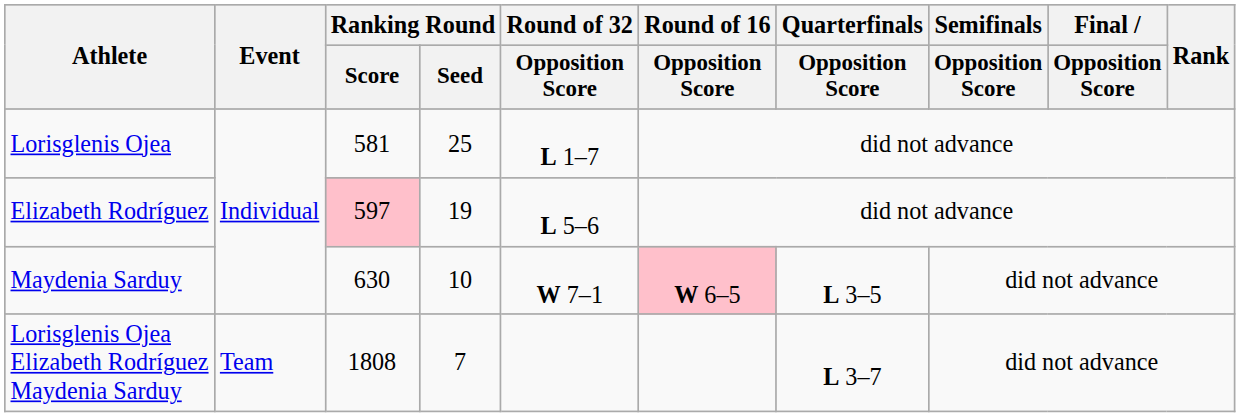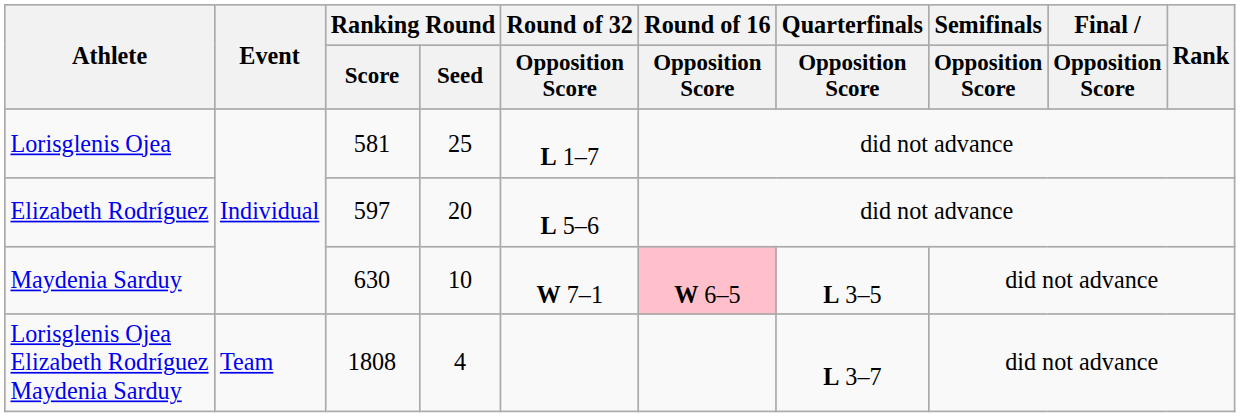 <table class="wikitable" style="font-size:90%">
 <tr>
 <th rowspan="2">Athlete</th>
 <th rowspan="2">Event</th>
 <th colspan="2">Ranking Round</th>
 <th>Round of 32</th>
 <th>Round of 16</th>
 <th>Quarterfinals</th>
 <th>Semifinals</th>
 <th>Final / </th>
 <th rowspan="2">Rank</th>
 </tr>
 <tr style="font-size:95%">
 <th>Score</th>
 <th>Seed</th>
 <th>Opposition<br>Score</th>
 <th>Opposition<br>Score</th>
 <th>Opposition<br>Score</th>
 <th>Opposition<br>Score</th>
 <th>Opposition<br>Score</th>
 </tr>
 <tr align=center>
 <td align=left><a href='#'>Lorisglenis Ojea</a></td>
 <td align=left rowspan=3><a href='#'>Individual</a></td>
 <td>581</td>
 <td>25</td>
 <td><br><strong>L</strong> 1–7</td>
 <td colspan="5">did not advance</td>
 </tr>
 <tr align=center>
 <td align=left><a href='#'>Elizabeth Rodríguez</a></td>
-<td style="background: pink;">597</td>
-<td>19</td>
+<td>597</td>
+<td>20</td>
 <td><br><strong>L</strong> 5–6</td>
 <td colspan="5">did not advance</td>
 </tr>
 <tr align=center>
 <td align=left><a href='#'>Maydenia Sarduy</a></td>
 <td>630</td>
 <td>10</td>
 <td><br><strong>W</strong> 7–1</td>
 <td style="background: pink;"><br><strong>W</strong> 6–5</td>
 <td><br><strong>L</strong> 3–5</td>
 <td colspan="3">did not advance</td>
 </tr>
 <tr align=center>
 <td align=left><a href='#'>Lorisglenis Ojea</a><br><a href='#'>Elizabeth Rodríguez</a><br><a href='#'>Maydenia Sarduy</a></td>
 <td align=left><a href='#'>Team</a></td>
 <td>1808</td>
-<td>7</td>
+<td>4</td>
 <td></td>
 <td></td>
 <td><br><strong>L</strong> 3–7</td>
 <td colspan=3>did not advance</td>
 </tr>
 </table>
